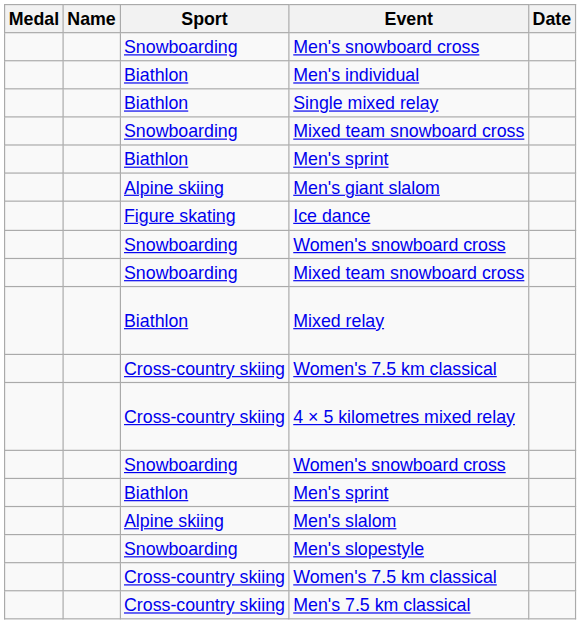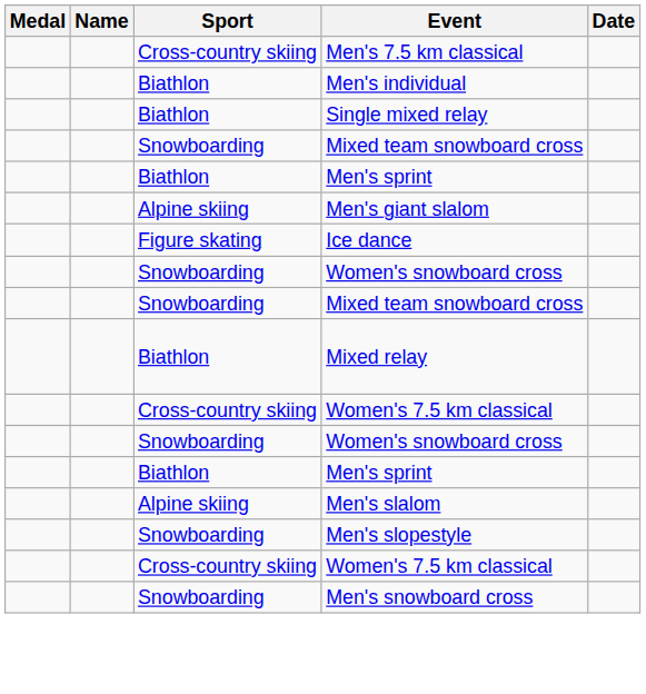 <table class="wikitable sortable" style="font-size:95%;">
 <tr>
 <th>Medal</th>
 <th>Name</th>
 <th>Sport</th>
 <th>Event</th>
 <th>Date</th>
 </tr>
 <tr>
 <td></td>
 <td></td>
-<td><a href='#'>Snowboarding</a></td>
-<td><a href='#'>Men's snowboard cross</a></td>
+<td><a href='#'>Cross-country skiing</a></td>
+<td><a href='#'>Men's 7.5 km classical</a></td>
 <td></td>
 </tr>
 <tr>
 <td></td>
 <td></td>
 <td><a href='#'>Biathlon</a></td>
 <td><a href='#'>Men's individual</a></td>
 <td></td>
 </tr>
 <tr>
 <td></td>
 <td><br></td>
 <td><a href='#'>Biathlon</a></td>
 <td><a href='#'>Single mixed relay</a></td>
 <td></td>
 </tr>
 <tr>
 <td></td>
 <td><br></td>
 <td><a href='#'>Snowboarding</a></td>
 <td><a href='#'>Mixed team snowboard cross</a></td>
 <td></td>
 </tr>
 <tr>
 <td></td>
 <td></td>
 <td><a href='#'>Biathlon</a></td>
 <td><a href='#'>Men's sprint</a></td>
 <td></td>
 </tr>
 <tr>
 <td></td>
 <td></td>
 <td><a href='#'>Alpine skiing</a></td>
 <td><a href='#'>Men's giant slalom</a></td>
 <td></td>
 </tr>
 <tr>
 <td></td>
 <td><br></td>
 <td><a href='#'>Figure skating</a></td>
 <td><a href='#'>Ice dance</a></td>
 <td></td>
 </tr>
 <tr>
 <td></td>
 <td></td>
 <td><a href='#'>Snowboarding</a></td>
 <td><a href='#'>Women's snowboard cross</a></td>
 <td></td>
 </tr>
 <tr>
 <td></td>
 <td><br></td>
 <td><a href='#'>Snowboarding</a></td>
 <td><a href='#'>Mixed team snowboard cross</a></td>
 <td></td>
 </tr>
 <tr>
 <td></td>
 <td><br><br><br></td>
 <td><a href='#'>Biathlon</a></td>
 <td><a href='#'>Mixed relay</a></td>
 <td></td>
 </tr>
 <tr>
 <td></td>
 <td></td>
 <td><a href='#'>Cross-country skiing</a></td>
 <td><a href='#'>Women's 7.5 km classical</a></td>
 <td></td>
 </tr>
 <tr>
 <td></td>
-<td><br><br><br></td>
-<td><a href='#'>Cross-country skiing</a></td>
-<td><a href='#'>4 × 5 kilometres mixed relay</a></td>
-<td></td>
-</tr>
-<tr>
-<td></td>
 <td></td>
 <td><a href='#'>Snowboarding</a></td>
 <td><a href='#'>Women's snowboard cross</a></td>
 <td></td>
 </tr>
 <tr>
 <td></td>
 <td></td>
 <td><a href='#'>Biathlon</a></td>
 <td><a href='#'>Men's sprint</a></td>
 <td></td>
 </tr>
 <tr>
 <td></td>
 <td></td>
 <td><a href='#'>Alpine skiing</a></td>
 <td><a href='#'>Men's slalom</a></td>
 <td></td>
 </tr>
 <tr>
 <td></td>
 <td></td>
 <td><a href='#'>Snowboarding</a></td>
 <td><a href='#'>Men's slopestyle</a></td>
 <td></td>
 </tr>
 <tr>
 <td></td>
 <td></td>
 <td><a href='#'>Cross-country skiing</a></td>
 <td><a href='#'>Women's 7.5 km classical</a></td>
 <td></td>
 </tr>
 <tr>
 <td></td>
 <td></td>
-<td><a href='#'>Cross-country skiing</a></td>
-<td><a href='#'>Men's 7.5 km classical</a></td>
+<td><a href='#'>Snowboarding</a></td>
+<td><a href='#'>Men's snowboard cross</a></td>
 <td></td>
 </tr>
 </table>
